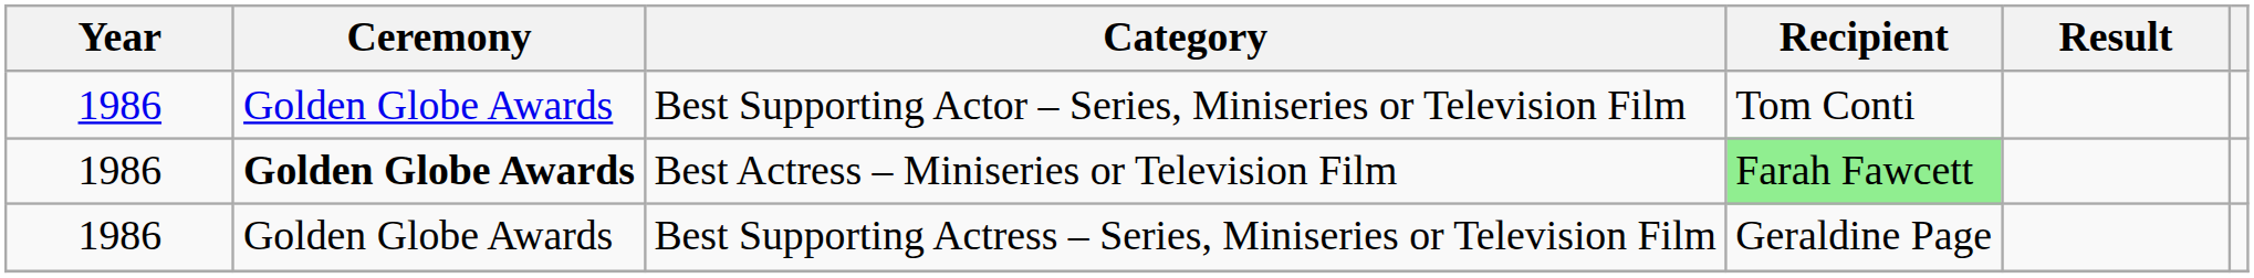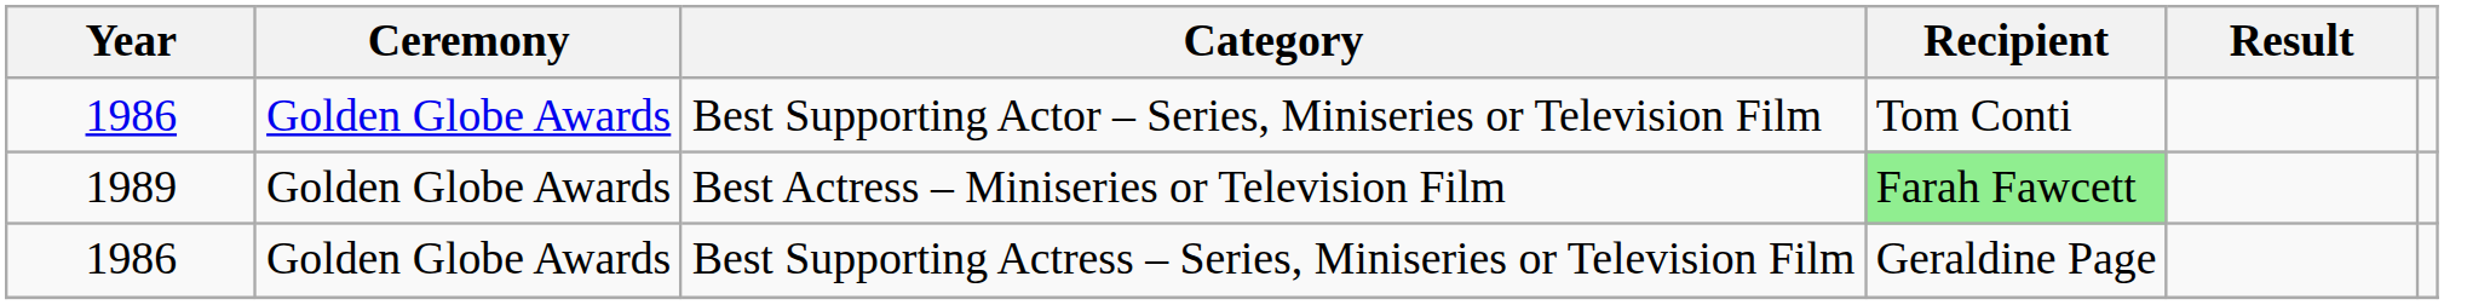 <table class="wikitable">
 <tr>
 <th scope="col" style="width:5em;">Year</th>
 <th scope="col">Ceremony</th>
 <th scope="col">Category</th>
 <th scope="col">Recipient</th>
 <th scope="col" style="width:5em;">Result</th>
 <th scope="col" class="unsortable"></th>
 </tr>
 <tr>
 <td align=center><a href='#'>1986</a></td>
 <td><a href='#'>Golden Globe Awards</a></td>
 <td>Best Supporting Actor – Series, Miniseries or Television Film</td>
 <td>Tom Conti</td>
 <td></td>
 <td></td>
 </tr>
 <tr>
-<td align=center>1986</td>
-<td><strong>Golden Globe Awards</strong></td>
+<td align=center>1989</td>
+<td>Golden Globe Awards</td>
 <td>Best Actress – Miniseries or Television Film</td>
 <td style="background: lightgreen;">Farah Fawcett</td>
 <td></td>
 <td></td>
 </tr>
 <tr>
 <td align=center>1986</td>
 <td>Golden Globe Awards</td>
 <td>Best Supporting Actress – Series, Miniseries or Television Film</td>
 <td>Geraldine Page</td>
 <td></td>
 <td></td>
 </tr>
 <tr>
 </tr>
 </table>
